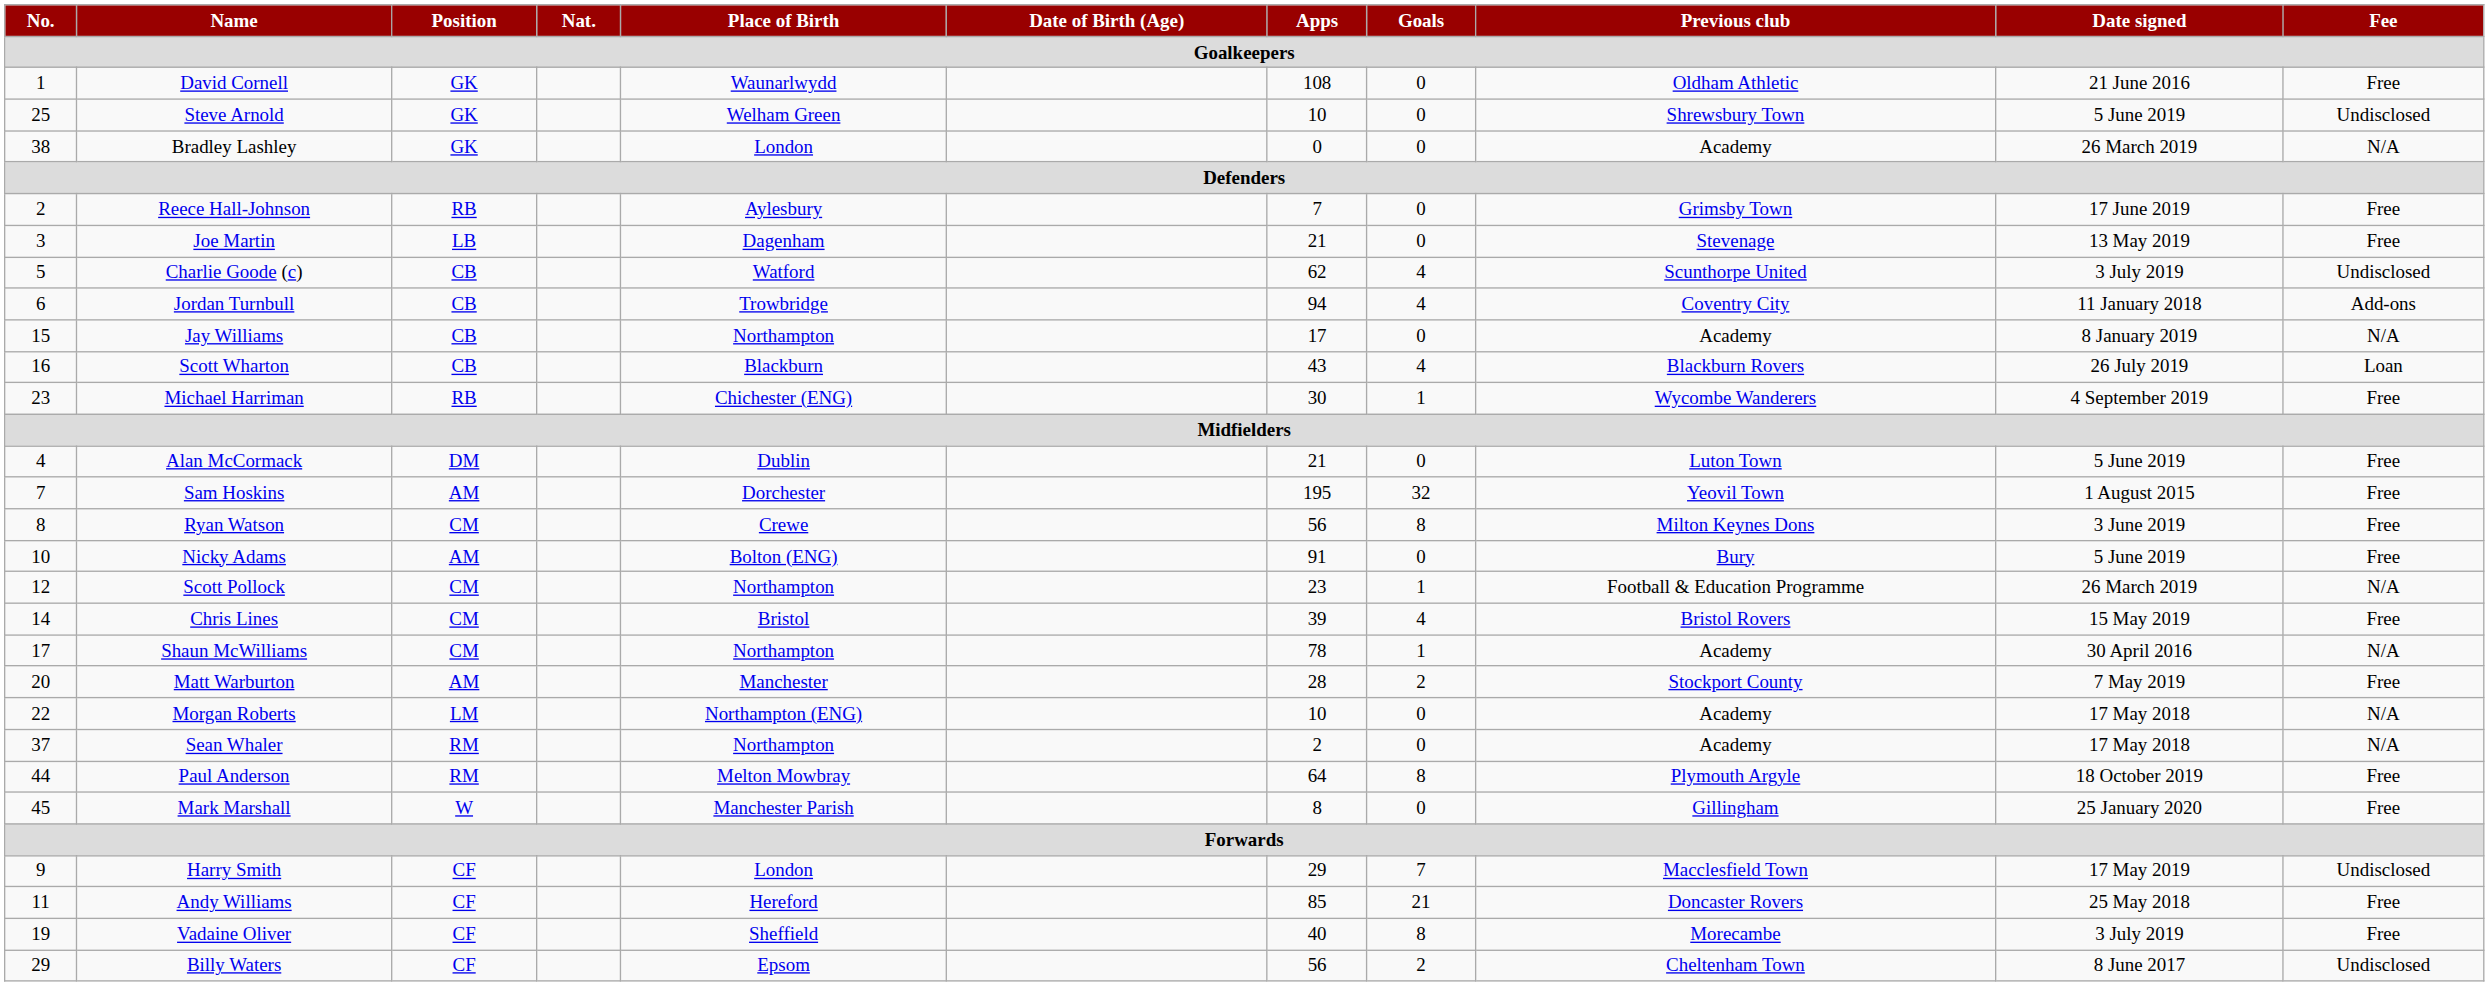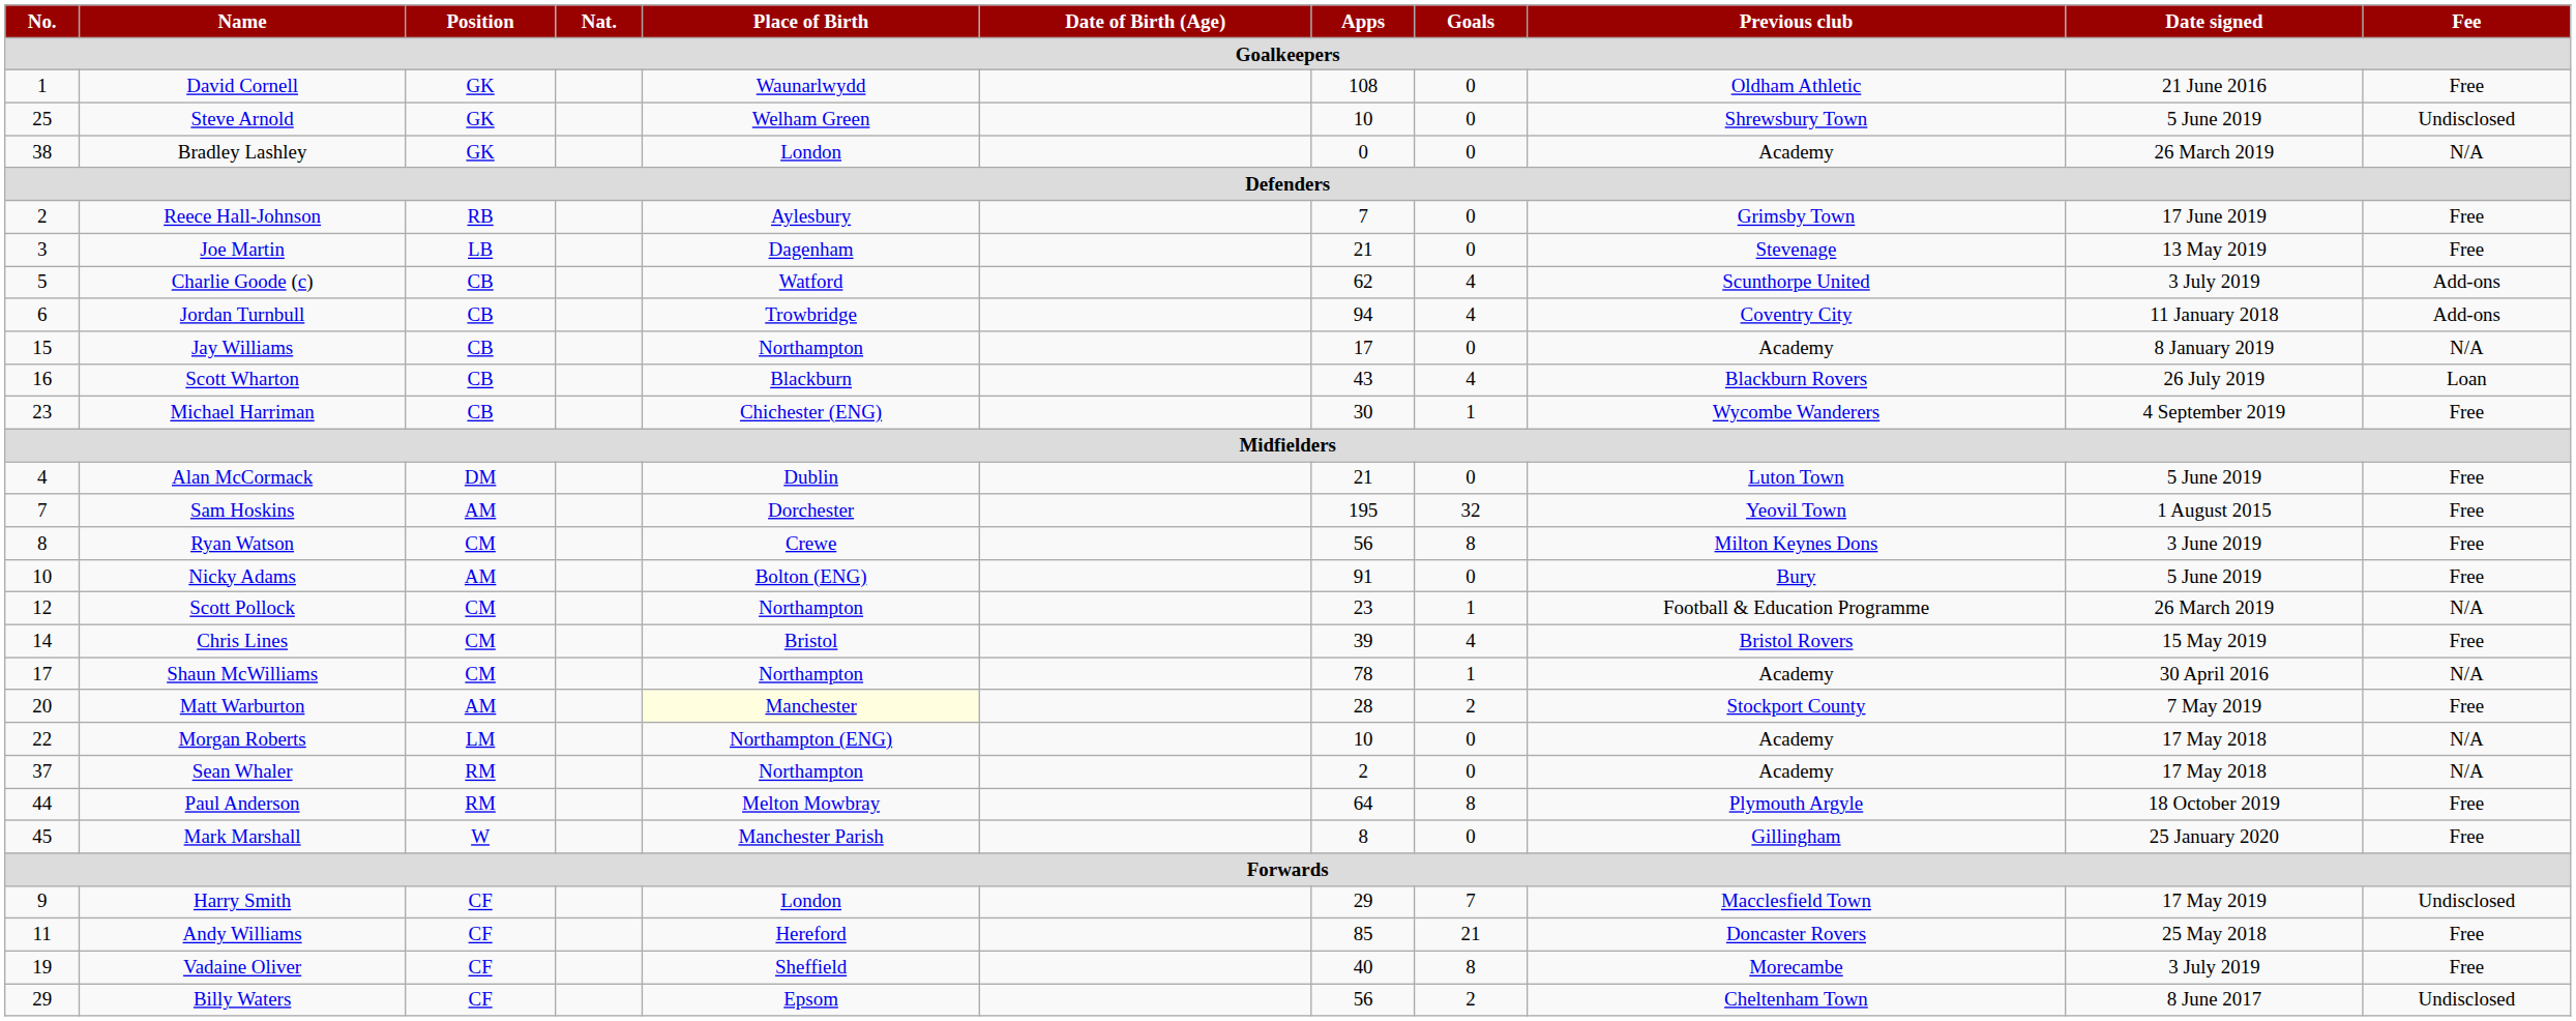 <table class="wikitable" style="text-align:center; font-size:89%; width:94%;">
 <tr>
 <th style="background:#900; color:#FFF; text-align:center;">No.</th>
 <th style="background:#900; color:#FFF; text-align:center;">Name</th>
 <th style="background:#900; color:#FFF; text-align:center;">Position</th>
 <th style="background:#900; color:#FFF; text-align:center;">Nat.</th>
 <th style="background:#900; color:#FFF; text-align:center;">Place of Birth</th>
 <th style="background:#900; color:#FFF; text-align:center;">Date of Birth (Age)</th>
 <th style="background:#900; color:#FFF; text-align:center;">Apps</th>
 <th style="background:#900; color:#FFF; text-align:center;">Goals</th>
 <th style="background:#900; color:#FFF; text-align:center;">Previous club</th>
 <th style="background:#900; color:#FFF; text-align:center;">Date signed</th>
 <th style="background:#900; color:#FFF; text-align:center;">Fee</th>
 </tr>
 <tr>
 <th colspan="14" style="background:#dcdcdc; text-align:center;">Goalkeepers</th>
 </tr>
 <tr>
 <td>1</td>
 <td><a href='#'>David Cornell</a></td>
 <td><a href='#'>GK</a></td>
 <td></td>
 <td><a href='#'>Waunarlwydd</a></td>
 <td></td>
 <td>108</td>
 <td>0</td>
 <td><a href='#'>Oldham Athletic</a></td>
 <td>21 June 2016</td>
 <td>Free</td>
 </tr>
 <tr>
 <td>25</td>
 <td><a href='#'>Steve Arnold</a></td>
 <td><a href='#'>GK</a></td>
 <td></td>
 <td><a href='#'>Welham Green</a></td>
 <td></td>
 <td>10</td>
 <td>0</td>
 <td><a href='#'>Shrewsbury Town</a></td>
 <td>5 June 2019</td>
 <td>Undisclosed</td>
 </tr>
 <tr>
 <td>38</td>
 <td>Bradley Lashley</td>
 <td><a href='#'>GK</a></td>
 <td></td>
 <td><a href='#'>London</a></td>
 <td></td>
 <td>0</td>
 <td>0</td>
 <td>Academy</td>
 <td>26 March 2019</td>
 <td>N/A</td>
 </tr>
 <tr>
 <th colspan="14" style="background:#dcdcdc; text-align:center;">Defenders</th>
 </tr>
 <tr>
 <td>2</td>
 <td><a href='#'>Reece Hall-Johnson</a></td>
 <td><a href='#'>RB</a></td>
 <td></td>
 <td><a href='#'>Aylesbury</a></td>
 <td></td>
 <td>7</td>
 <td>0</td>
 <td><a href='#'>Grimsby Town</a></td>
 <td>17 June 2019</td>
 <td>Free</td>
 </tr>
 <tr>
 <td>3</td>
 <td><a href='#'>Joe Martin</a></td>
 <td><a href='#'>LB</a></td>
 <td></td>
 <td><a href='#'>Dagenham</a></td>
 <td></td>
 <td>21</td>
 <td>0</td>
 <td><a href='#'>Stevenage</a></td>
 <td>13 May 2019</td>
 <td>Free</td>
 </tr>
 <tr>
 <td>5</td>
 <td><a href='#'>Charlie Goode</a> (<a href='#'>c</a>)</td>
 <td><a href='#'>CB</a></td>
 <td></td>
 <td><a href='#'>Watford</a></td>
 <td></td>
 <td>62</td>
 <td>4</td>
 <td><a href='#'>Scunthorpe United</a></td>
 <td>3 July 2019</td>
-<td>Undisclosed</td>
+<td>Add-ons</td>
 </tr>
 <tr>
 <td>6</td>
 <td><a href='#'>Jordan Turnbull</a></td>
 <td><a href='#'>CB</a></td>
 <td></td>
 <td><a href='#'>Trowbridge</a></td>
 <td></td>
 <td>94</td>
 <td>4</td>
 <td><a href='#'>Coventry City</a></td>
 <td>11 January 2018</td>
 <td>Add-ons</td>
 </tr>
 <tr>
 <td>15</td>
 <td><a href='#'>Jay Williams</a></td>
 <td><a href='#'>CB</a></td>
 <td></td>
 <td><a href='#'>Northampton</a></td>
 <td></td>
 <td>17</td>
 <td>0</td>
 <td>Academy</td>
 <td>8 January 2019</td>
 <td>N/A</td>
 </tr>
 <tr>
 <td>16</td>
 <td><a href='#'>Scott Wharton</a></td>
 <td><a href='#'>CB</a></td>
 <td></td>
 <td><a href='#'>Blackburn</a></td>
 <td></td>
 <td>43</td>
 <td>4</td>
 <td><a href='#'>Blackburn Rovers</a></td>
 <td>26 July 2019</td>
 <td>Loan</td>
 </tr>
 <tr>
 <td>23</td>
 <td><a href='#'>Michael Harriman</a></td>
-<td><a href='#'>RB</a></td>
+<td><a href='#'>CB</a></td>
 <td></td>
 <td><a href='#'>Chichester (ENG)</a></td>
 <td></td>
 <td>30</td>
 <td>1</td>
 <td><a href='#'>Wycombe Wanderers</a></td>
 <td>4 September 2019</td>
 <td>Free</td>
 </tr>
 <tr>
 <th colspan="14" style="background:#dcdcdc; text-align:center;">Midfielders</th>
 </tr>
 <tr>
 <td>4</td>
 <td><a href='#'>Alan McCormack</a></td>
 <td><a href='#'>DM</a></td>
 <td></td>
 <td><a href='#'>Dublin</a></td>
 <td></td>
 <td>21</td>
 <td>0</td>
 <td><a href='#'>Luton Town</a></td>
 <td>5 June 2019</td>
 <td>Free</td>
 </tr>
 <tr>
 <td>7</td>
 <td><a href='#'>Sam Hoskins</a></td>
 <td><a href='#'>AM</a></td>
 <td></td>
 <td><a href='#'>Dorchester</a></td>
 <td></td>
 <td>195</td>
 <td>32</td>
 <td><a href='#'>Yeovil Town</a></td>
 <td>1 August 2015</td>
 <td>Free</td>
 </tr>
 <tr>
 <td>8</td>
 <td><a href='#'>Ryan Watson</a></td>
 <td><a href='#'>CM</a></td>
 <td></td>
 <td><a href='#'>Crewe</a></td>
 <td></td>
 <td>56</td>
 <td>8</td>
 <td><a href='#'>Milton Keynes Dons</a></td>
 <td>3 June 2019</td>
 <td>Free</td>
 </tr>
 <tr>
 <td>10</td>
 <td><a href='#'>Nicky Adams</a></td>
 <td><a href='#'>AM</a></td>
 <td></td>
 <td><a href='#'>Bolton (ENG)</a></td>
 <td></td>
 <td>91</td>
 <td>0</td>
 <td><a href='#'>Bury</a></td>
 <td>5 June 2019</td>
 <td>Free</td>
 </tr>
 <tr>
 <td>12</td>
 <td><a href='#'>Scott Pollock</a></td>
 <td><a href='#'>CM</a></td>
 <td></td>
 <td><a href='#'>Northampton</a></td>
 <td></td>
 <td>23</td>
 <td>1</td>
 <td>Football & Education Programme</td>
 <td>26 March 2019</td>
 <td>N/A</td>
 </tr>
 <tr>
 <td>14</td>
 <td><a href='#'>Chris Lines</a></td>
 <td><a href='#'>CM</a></td>
 <td></td>
 <td><a href='#'>Bristol</a></td>
 <td></td>
 <td>39</td>
 <td>4</td>
 <td><a href='#'>Bristol Rovers</a></td>
 <td>15 May 2019</td>
 <td>Free</td>
 </tr>
 <tr>
 <td>17</td>
 <td><a href='#'>Shaun McWilliams</a></td>
 <td><a href='#'>CM</a></td>
 <td></td>
 <td><a href='#'>Northampton</a></td>
 <td></td>
 <td>78</td>
 <td>1</td>
 <td>Academy</td>
 <td>30 April 2016</td>
 <td>N/A</td>
 </tr>
 <tr>
 <td>20</td>
 <td><a href='#'>Matt Warburton</a></td>
 <td><a href='#'>AM</a></td>
 <td></td>
-<td><a href='#'>Manchester</a></td>
+<td style="background: lightyellow;"><a href='#'>Manchester</a></td>
 <td></td>
 <td>28</td>
 <td>2</td>
 <td><a href='#'>Stockport County</a></td>
 <td>7 May 2019</td>
 <td>Free</td>
 </tr>
 <tr>
 <td>22</td>
 <td><a href='#'>Morgan Roberts</a></td>
 <td><a href='#'>LM</a></td>
 <td></td>
 <td><a href='#'>Northampton (ENG)</a></td>
 <td></td>
 <td>10</td>
 <td>0</td>
 <td>Academy</td>
 <td>17 May 2018</td>
 <td>N/A</td>
 </tr>
 <tr>
 <td>37</td>
 <td><a href='#'>Sean Whaler</a></td>
 <td><a href='#'>RM</a></td>
 <td></td>
 <td><a href='#'>Northampton</a></td>
 <td></td>
 <td>2</td>
 <td>0</td>
 <td>Academy</td>
 <td>17 May 2018</td>
 <td>N/A</td>
 </tr>
 <tr>
 <td>44</td>
 <td><a href='#'>Paul Anderson</a></td>
 <td><a href='#'>RM</a></td>
 <td></td>
 <td><a href='#'>Melton Mowbray</a></td>
 <td></td>
 <td>64</td>
 <td>8</td>
 <td><a href='#'>Plymouth Argyle</a></td>
 <td>18 October 2019</td>
 <td>Free</td>
 </tr>
 <tr>
 <td>45</td>
 <td><a href='#'>Mark Marshall</a></td>
 <td><a href='#'>W</a></td>
 <td></td>
 <td><a href='#'>Manchester Parish</a></td>
 <td></td>
 <td>8</td>
 <td>0</td>
 <td><a href='#'>Gillingham</a></td>
 <td>25 January 2020</td>
 <td>Free</td>
 </tr>
 <tr>
 <th colspan="14" style="background:#dcdcdc; text-align:center;">Forwards</th>
 </tr>
 <tr>
 <td>9</td>
 <td><a href='#'>Harry Smith</a></td>
 <td><a href='#'>CF</a></td>
 <td></td>
 <td><a href='#'>London</a></td>
 <td></td>
 <td>29</td>
 <td>7</td>
 <td><a href='#'>Macclesfield Town</a></td>
 <td>17 May 2019</td>
 <td>Undisclosed</td>
 </tr>
 <tr>
 <td>11</td>
 <td><a href='#'>Andy Williams</a></td>
 <td><a href='#'>CF</a></td>
 <td></td>
 <td><a href='#'>Hereford</a></td>
 <td></td>
 <td>85</td>
 <td>21</td>
 <td><a href='#'>Doncaster Rovers</a></td>
 <td>25 May 2018</td>
 <td>Free</td>
 </tr>
 <tr>
 <td>19</td>
 <td><a href='#'>Vadaine Oliver</a></td>
 <td><a href='#'>CF</a></td>
 <td></td>
 <td><a href='#'>Sheffield</a></td>
 <td></td>
 <td>40</td>
 <td>8</td>
 <td><a href='#'>Morecambe</a></td>
 <td>3 July 2019</td>
 <td>Free</td>
 </tr>
 <tr>
 <td>29</td>
 <td><a href='#'>Billy Waters</a></td>
 <td><a href='#'>CF</a></td>
 <td></td>
 <td><a href='#'>Epsom</a></td>
 <td></td>
 <td>56</td>
 <td>2</td>
 <td><a href='#'>Cheltenham Town</a></td>
 <td>8 June 2017</td>
 <td>Undisclosed</td>
 </tr>
 </table>
